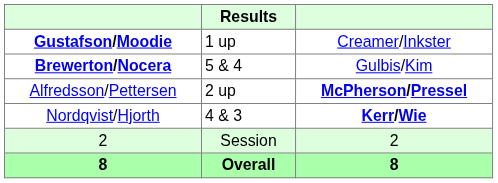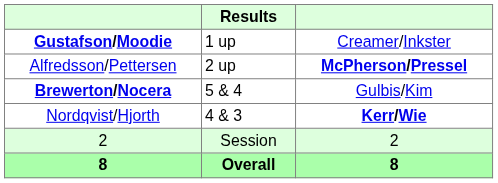 <table border="1" cellpadding="3" style="border-collapse:collapse; text-align:center;">
 <tr style="background:#dfd;">
 <th style="width:12em;"></th>
 <th style="width:5.5em;">Results</th>
 <th style="width:12em;"></th>
 </tr>
 <tr>
 <td><strong><a href='#'>Gustafson</a>/<a href='#'>Moodie</a></strong></td>
 <td align=left> 1 up</td>
 <td><a href='#'>Creamer</a>/<a href='#'>Inkster</a></td>
 </tr>
 <tr>
+<td><a href='#'>Alfredsson</a>/<a href='#'>Pettersen</a></td>
+<td align=left> 2 up</td>
+<td><strong><a href='#'>McPherson</a>/<a href='#'>Pressel</a></strong></td>
+</tr>
+<tr>
 <td><strong><a href='#'>Brewerton</a>/<a href='#'>Nocera</a></strong></td>
 <td align=left> 5 & 4</td>
 <td><a href='#'>Gulbis</a>/<a href='#'>Kim</a></td>
-</tr>
-<tr>
-<td><a href='#'>Alfredsson</a>/<a href='#'>Pettersen</a></td>
-<td align=left> 2 up</td>
-<td><strong><a href='#'>McPherson</a>/<a href='#'>Pressel</a></strong></td>
 </tr>
 <tr>
 <td><a href='#'>Nordqvist</a>/<a href='#'>Hjorth</a></td>
 <td align=left> 4 & 3</td>
 <td><strong><a href='#'>Kerr</a>/<a href='#'>Wie</a></strong></td>
 </tr>
 <tr style="background:#dfd;">
 <td>2</td>
 <td>Session</td>
 <td>2</td>
 </tr>
 <tr style="background:#afa;">
 <th>8</th>
 <th>Overall</th>
 <th>8</th>
 </tr>
 </table>
